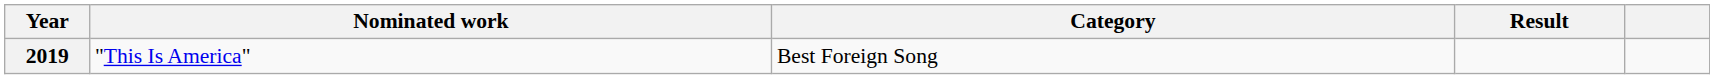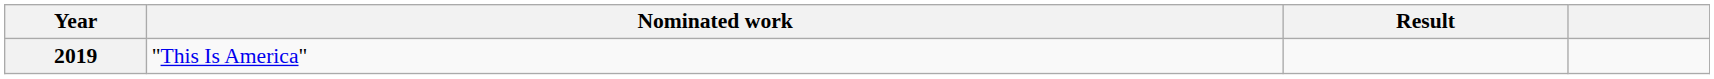 <table class="wikitable plainrowheaders" style="width:100%;">
 <tr>
 <th scope="col" style="width:5%;">Year</th>
 <th scope="col" style="width:40%;">Nominated work</th>
-<th scope="col" style="width:40%;">Category</th>
 <th scope="col" style="width:10%;">Result</th>
 <th scope="col" style="width:5%;"></th>
 </tr>
 <tr>
 <th scope="row" style="text-align:center;">2019</th>
 <td>"<a href='#'>This Is America</a>"</td>
-<td>Best Foreign Song</td>
 <td></td>
 <td style="text-align:center;"></td>
 </tr>
 </table>
